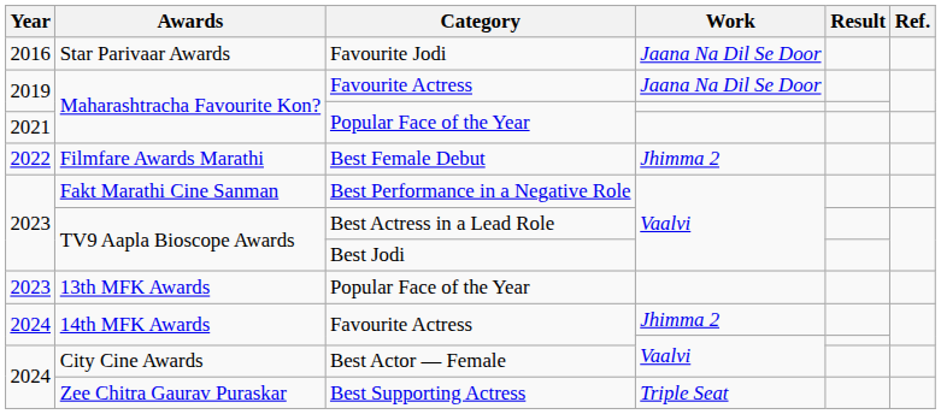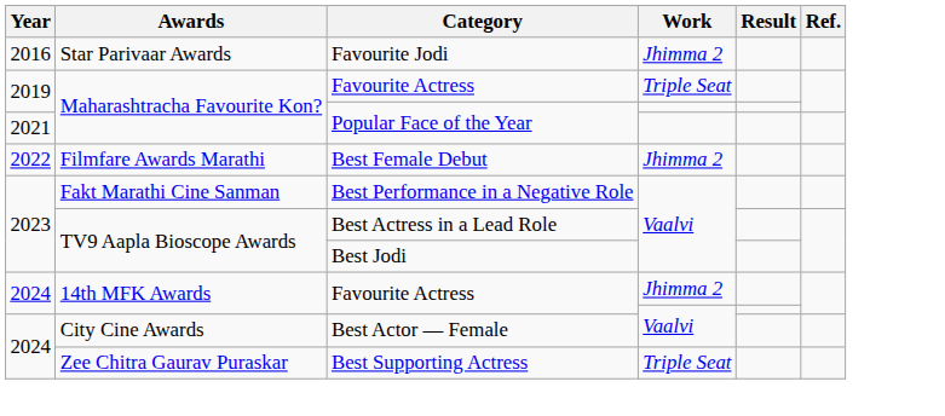 <table class="wikitable">
 <tr>
 <th>Year</th>
 <th>Awards</th>
 <th>Category</th>
 <th>Work</th>
 <th>Result</th>
 <th>Ref.</th>
 </tr>
 <tr>
 <td>2016</td>
 <td>Star Parivaar Awards</td>
 <td>Favourite Jodi</td>
-<td><em><a href='#'>Jaana Na Dil Se Door</a></em></td>
+<td><em><a href='#'>Jhimma 2</a></em></td>
 <td></td>
 <td></td>
 </tr>
 <tr>
 <td rowspan="2">2019</td>
 <td rowspan="3"><a href='#'>Maharashtracha Favourite Kon?</a></td>
 <td><a href='#'>Favourite Actress</a></td>
-<td><em><a href='#'>Jaana Na Dil Se Door</a></em></td>
+<td><em><a href='#'>Triple Seat</a></em></td>
 <td></td>
 <td rowspan="2"></td>
 </tr>
 <tr>
 <td rowspan="2"><a href='#'>Popular Face of the Year</a></td>
 <td></td>
 <td></td>
 </tr>
 <tr>
 <td>2021</td>
 <td></td>
 <td></td>
 <td></td>
 </tr>
 <tr>
 <td><a href='#'>2022</a></td>
 <td><a href='#'>Filmfare Awards Marathi</a></td>
 <td><a href='#'>Best Female Debut</a></td>
 <td><em><a href='#'>Jhimma 2</a></em></td>
 <td></td>
 <td></td>
 </tr>
 <tr>
 <td rowspan="3">2023</td>
 <td><a href='#'>Fakt Marathi Cine Sanman</a></td>
 <td><a href='#'>Best Performance in a Negative Role</a></td>
 <td rowspan="3"><em><a href='#'>Vaalvi</a></em></td>
 <td></td>
 <td></td>
 </tr>
 <tr>
 <td rowspan="2">TV9 Aapla Bioscope Awards</td>
 <td>Best Actress in a Lead Role</td>
 <td></td>
 <td rowspan="2"></td>
 </tr>
 <tr>
 <td>Best Jodi</td>
 <td></td>
 </tr>
 <tr>
-<td><a href='#'>2023</a></td>
-<td><a href='#'>13th MFK Awards</a></td>
-<td>Popular Face of the Year</td>
-<td></td>
-<td></td>
-<td></td>
-</tr>
-<tr>
 <td rowspan="2"><a href='#'>2024</a></td>
 <td rowspan="2"><a href='#'>14th MFK Awards</a></td>
 <td rowspan="2">Favourite Actress</td>
 <td><em><a href='#'>Jhimma 2</a></em></td>
 <td></td>
 <td rowspan="2"></td>
 </tr>
 <tr>
 <td rowspan="2"><em><a href='#'>Vaalvi</a></em></td>
 <td></td>
 </tr>
 <tr>
 <td rowspan="2">2024</td>
 <td>City Cine Awards</td>
 <td>Best Actor — Female</td>
 <td></td>
 <td></td>
 </tr>
 <tr>
 <td><a href='#'>Zee Chitra Gaurav Puraskar</a></td>
 <td><a href='#'>Best Supporting Actress</a></td>
 <td><em><a href='#'>Triple Seat</a></em></td>
 <td></td>
 <td></td>
 </tr>
 </table>
